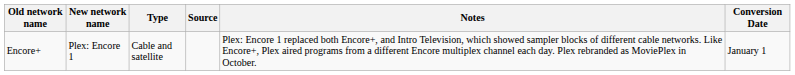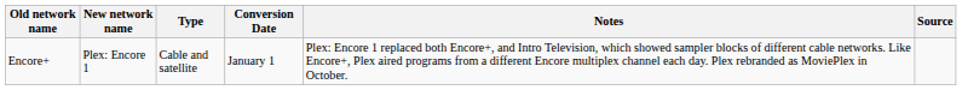 <table class="wikitable">
 <tr>
 <th>Old network name</th>
 <th>New network name</th>
 <th>Type</th>
+<th>Conversion Date</th>
+<th>Notes</th>
 <th>Source</th>
-<th>Notes</th>
-<th>Conversion Date</th>
 </tr>
 <tr>
 <td>Encore+</td>
 <td>Plex: Encore 1</td>
 <td>Cable and satellite</td>
+<td>January 1</td>
+<td>Plex: Encore 1 replaced both Encore+, and Intro Television, which showed sampler blocks of different cable networks. Like Encore+, Plex aired programs from a different Encore multiplex channel each day. Plex rebranded as MoviePlex in October.</td>
 <td></td>
-<td>Plex: Encore 1 replaced both Encore+, and Intro Television, which showed sampler blocks of different cable networks. Like Encore+, Plex aired programs from a different Encore multiplex channel each day. Plex rebranded as MoviePlex in October.</td>
-<td>January 1</td>
 </tr>
 </table>
